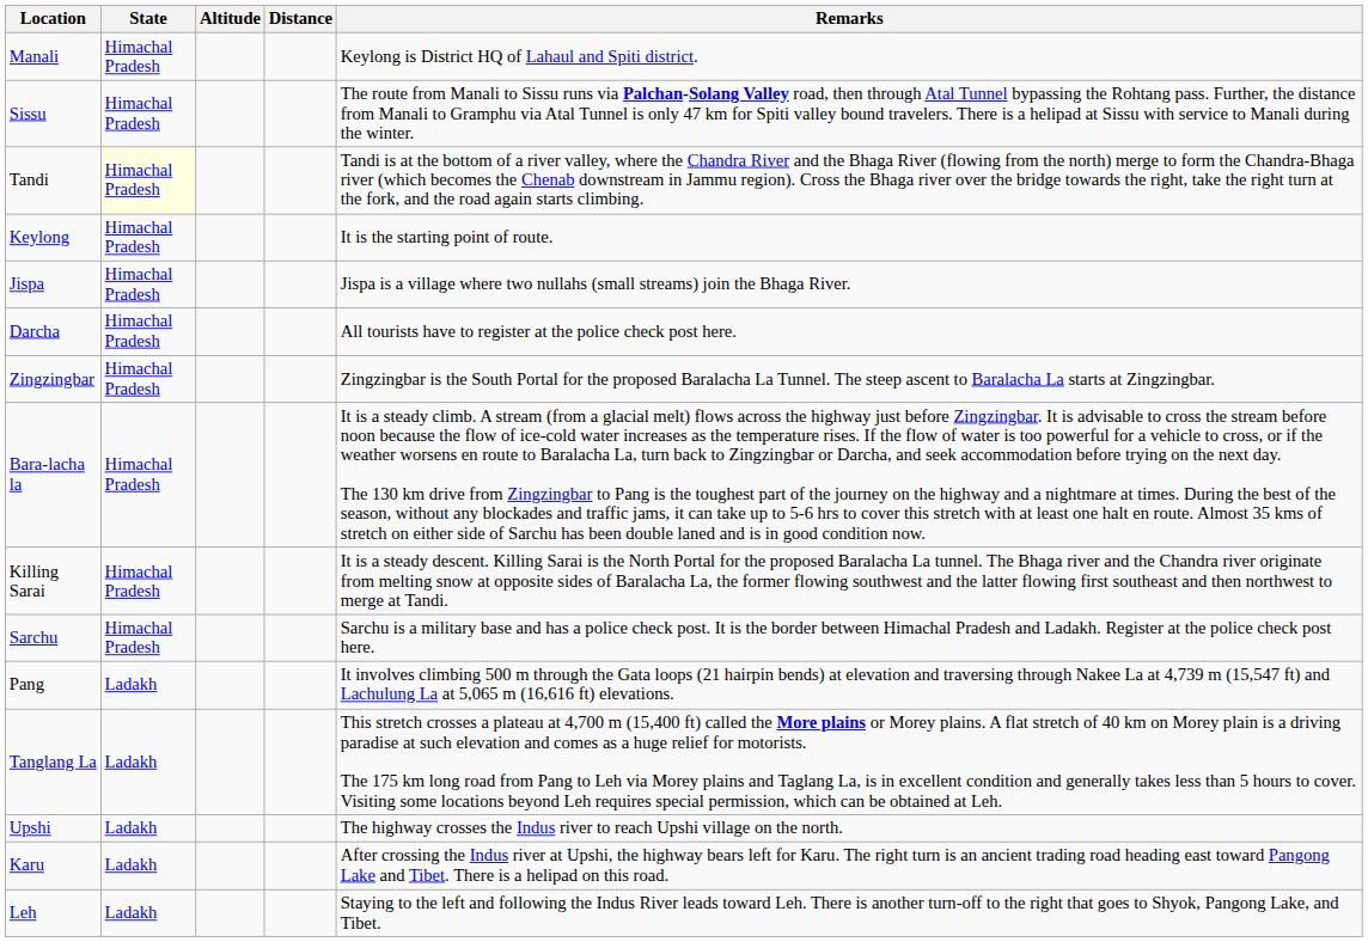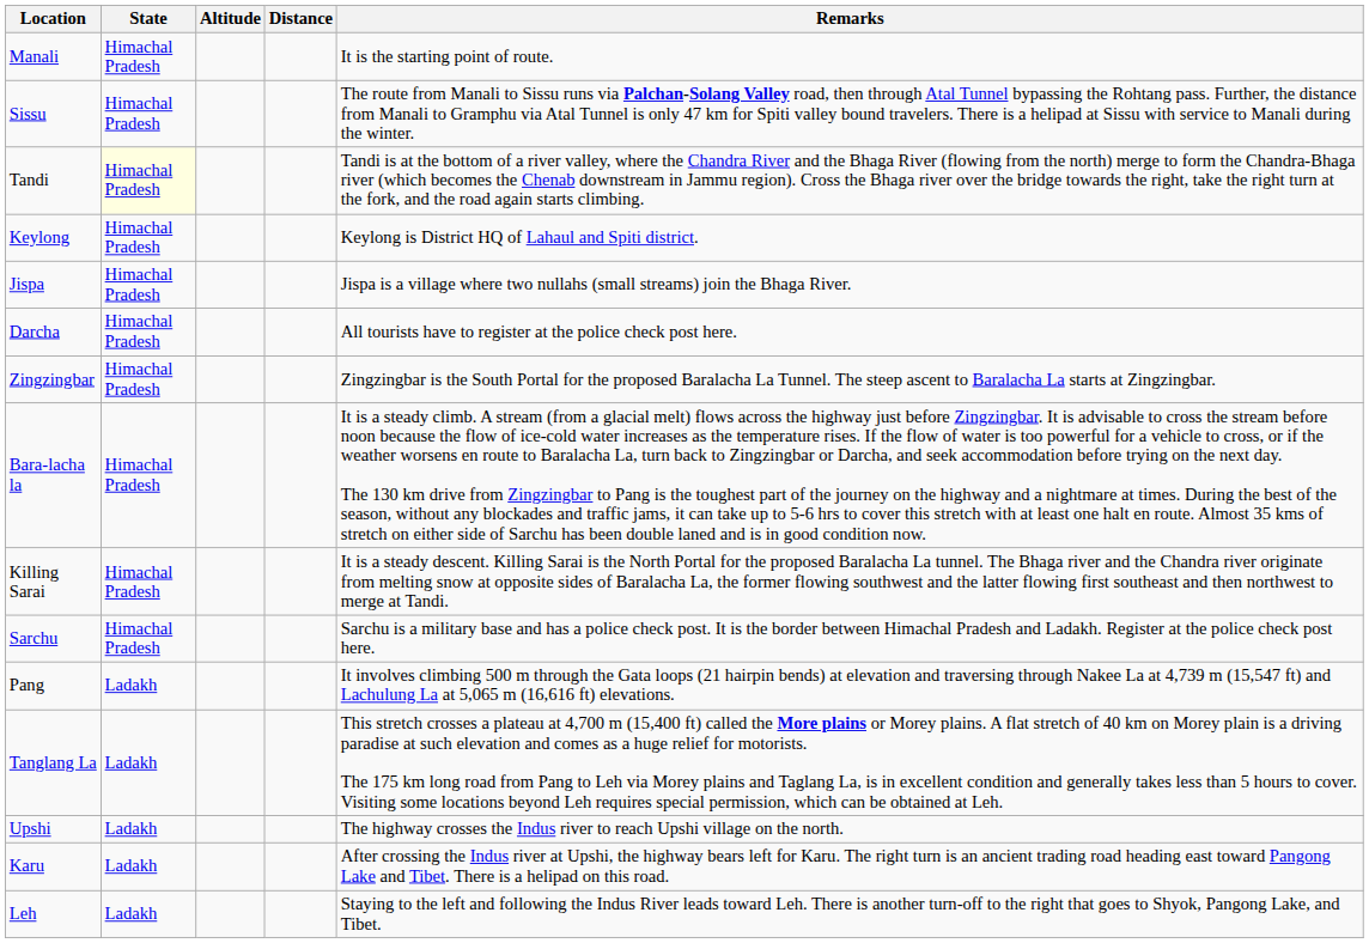 <table class="wikitable">
 <tr>
 <th>Location</th>
 <th>State</th>
 <th>Altitude</th>
 <th>Distance</th>
 <th>Remarks</th>
 </tr>
 <tr>
 <td><a href='#'>Manali</a></td>
 <td><a href='#'>Himachal Pradesh</a></td>
 <td></td>
 <td></td>
-<td>Keylong is District HQ of <a href='#'>Lahaul and Spiti district</a>.</td>
+<td>It is the starting point of route.</td>
 </tr>
 <tr>
 <td><a href='#'>Sissu</a></td>
 <td><a href='#'>Himachal Pradesh</a></td>
 <td></td>
 <td></td>
 <td>The route from Manali to Sissu runs via <strong><a href='#'>Palchan</a>-<a href='#'>Solang Valley</a></strong> road,  then through  <a href='#'>Atal Tunnel</a> bypassing the Rohtang pass. Further, the distance from Manali to Gramphu via Atal Tunnel is only 47 km for Spiti valley bound travelers. There is a helipad at Sissu with service to Manali during the winter.</td>
 </tr>
 <tr>
 <td>Tandi</td>
 <td style="background: lightyellow;"><a href='#'>Himachal Pradesh</a></td>
 <td></td>
 <td></td>
 <td>Tandi is at the bottom of a river valley, where the <a href='#'>Chandra River</a> and the Bhaga River (flowing from the north) merge to form the Chandra-Bhaga river (which becomes the <a href='#'>Chenab</a> downstream in Jammu region). Cross the Bhaga river over the bridge towards the right, take the right turn at the fork, and the road again starts climbing.</td>
 </tr>
 <tr>
 <td><a href='#'>Keylong</a></td>
 <td><a href='#'>Himachal Pradesh</a></td>
 <td></td>
 <td></td>
-<td>It is the starting point of route.</td>
+<td>Keylong is District HQ of <a href='#'>Lahaul and Spiti district</a>.</td>
 </tr>
 <tr>
 <td><a href='#'>Jispa</a></td>
 <td><a href='#'>Himachal Pradesh</a></td>
 <td></td>
 <td></td>
 <td>Jispa is a village where two nullahs (small streams) join the Bhaga River.</td>
 </tr>
 <tr>
 <td><a href='#'>Darcha</a></td>
 <td><a href='#'>Himachal Pradesh</a></td>
 <td></td>
 <td></td>
 <td>All tourists have to register at the police check post here.</td>
 </tr>
 <tr>
 <td><a href='#'>Zingzingbar</a></td>
 <td><a href='#'>Himachal Pradesh</a></td>
 <td></td>
 <td></td>
 <td>Zingzingbar is the South Portal for the proposed Baralacha La Tunnel. The steep ascent to <a href='#'>Baralacha La</a> starts at Zingzingbar.</td>
 </tr>
 <tr>
 <td><a href='#'>Bara-lacha la</a></td>
 <td><a href='#'>Himachal Pradesh</a></td>
 <td></td>
 <td></td>
 <td>It is a steady climb. A stream (from a glacial melt) flows across the highway just before <a href='#'>Zingzingbar</a>. It is advisable to cross the stream before noon because the flow of ice-cold water increases as the temperature rises. If the flow of water is too powerful for a vehicle to cross, or if the weather worsens en route to Baralacha La, turn back to Zingzingbar or Darcha, and seek accommodation before trying on the next day. <br><br>The 130 km drive from <a href='#'>Zingzingbar</a> to Pang is the toughest part of the journey on the highway and a nightmare at times. During the best of the season, without any blockades and traffic jams, it can take up to 5-6 hrs to cover this stretch with at least one halt en route. Almost 35 kms of stretch on either side of Sarchu has been double laned and is in good condition now.</td>
 </tr>
 <tr>
 <td>Killing Sarai</td>
 <td><a href='#'>Himachal Pradesh</a></td>
 <td></td>
 <td></td>
 <td>It is a steady descent. Killing Sarai is the North Portal for the proposed Baralacha La tunnel. The Bhaga river and the Chandra river originate from melting snow at opposite sides of Baralacha La, the former flowing southwest and the latter flowing first southeast and then northwest to merge at Tandi.</td>
 </tr>
 <tr>
 <td><a href='#'>Sarchu</a></td>
 <td><a href='#'>Himachal Pradesh</a></td>
 <td></td>
 <td></td>
 <td>Sarchu is a military base and has a police check post. It is the border between Himachal Pradesh and Ladakh. Register at the police check post here.</td>
 </tr>
 <tr>
 <td>Pang</td>
 <td><a href='#'>Ladakh</a></td>
 <td></td>
 <td></td>
 <td>It involves climbing 500 m through the Gata loops (21 hairpin bends) at  elevation and traversing through Nakee La at 4,739 m (15,547 ft) and <a href='#'>Lachulung La</a> at 5,065 m (16,616 ft) elevations.</td>
 </tr>
 <tr>
 <td><a href='#'>Tanglang La</a></td>
 <td><a href='#'>Ladakh</a></td>
 <td></td>
 <td></td>
 <td>This stretch crosses a plateau at 4,700 m (15,400 ft) called the <strong><a href='#'>More plains</a></strong> or Morey plains. A flat stretch of 40 km on Morey plain is a driving paradise at such elevation and comes as a huge relief for motorists.<br><br>The 175 km long road from Pang to Leh via Morey plains and Taglang La, is in excellent condition and generally takes less than 5 hours to cover. Visiting some locations beyond Leh requires special permission, which can be obtained at Leh.</td>
 </tr>
 <tr>
 <td><a href='#'>Upshi</a></td>
 <td><a href='#'>Ladakh</a></td>
 <td></td>
 <td></td>
 <td>The highway crosses the <a href='#'>Indus</a> river to reach Upshi village on the north.</td>
 </tr>
 <tr>
 <td><a href='#'>Karu</a></td>
 <td><a href='#'>Ladakh</a></td>
 <td></td>
 <td></td>
 <td>After crossing the <a href='#'>Indus</a> river at Upshi, the highway bears left for Karu. The right turn is an ancient trading road heading east toward <a href='#'>Pangong Lake</a> and <a href='#'>Tibet</a>. There is a helipad on this road.</td>
 </tr>
 <tr>
 <td><a href='#'>Leh</a></td>
 <td><a href='#'>Ladakh</a></td>
 <td></td>
 <td></td>
 <td>Staying to the left and following the Indus River leads toward Leh. There is another turn-off to the right that goes to Shyok, Pangong Lake, and Tibet.</td>
 </tr>
 </table>
